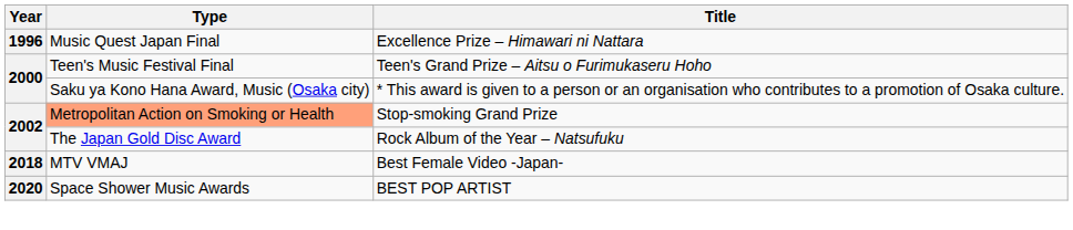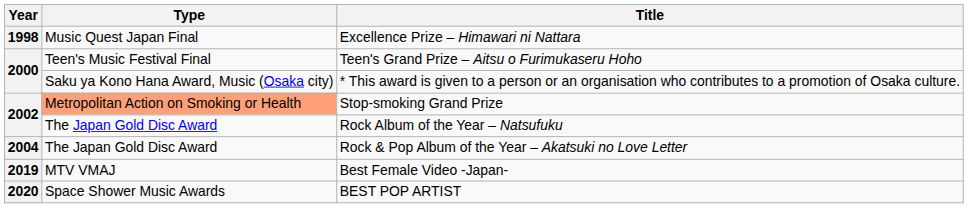 <table class="wikitable">
 <tr>
 <th>Year</th>
 <th>Type</th>
 <th>Title</th>
 </tr>
 <tr>
-<th>1996</th>
+<th>1998</th>
 <td>Music Quest Japan Final</td>
 <td>Excellence Prize – <em>Himawari ni Nattara</em></td>
 </tr>
 <tr>
 <th rowspan="2">2000</th>
 <td>Teen's Music Festival Final</td>
 <td>Teen's Grand Prize – <em>Aitsu o Furimukaseru Hoho</em></td>
 </tr>
 <tr>
 <td>Saku ya Kono Hana Award, Music (<a href='#'>Osaka</a> city)</td>
 <td>* This award is given to a person or an organisation who contributes to a promotion of Osaka culture.</td>
 </tr>
 <tr>
 <th rowspan="2">2002</th>
 <td style="background: lightsalmon;">Metropolitan Action on Smoking or Health</td>
 <td>Stop-smoking Grand Prize</td>
 </tr>
 <tr>
 <td>The <a href='#'>Japan Gold Disc Award</a></td>
 <td>Rock Album of the Year – <em>Natsufuku</em></td>
 </tr>
 <tr>
-<th>2018</th>
+<th>2004</th>
+<td>The Japan Gold Disc Award</td>
+<td>Rock & Pop Album of the Year – <em>Akatsuki no Love Letter</em></td>
+</tr>
+<tr>
+<th>2019</th>
 <td>MTV VMAJ</td>
 <td>Best Female Video -Japan-</td>
 </tr>
 <tr>
 <th>2020</th>
 <td>Space Shower Music Awards</td>
 <td>BEST POP ARTIST</td>
 </tr>
 </table>
